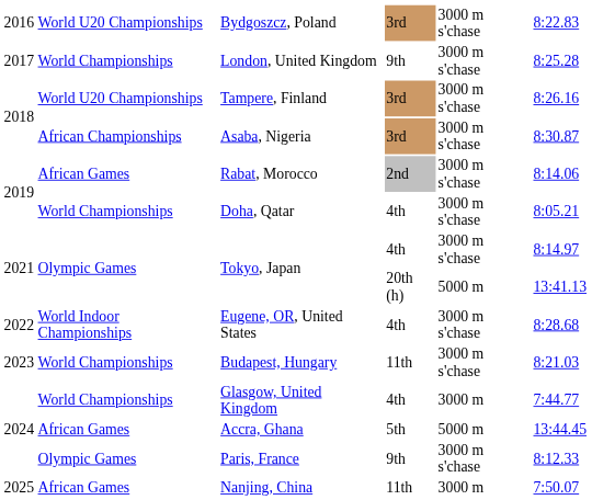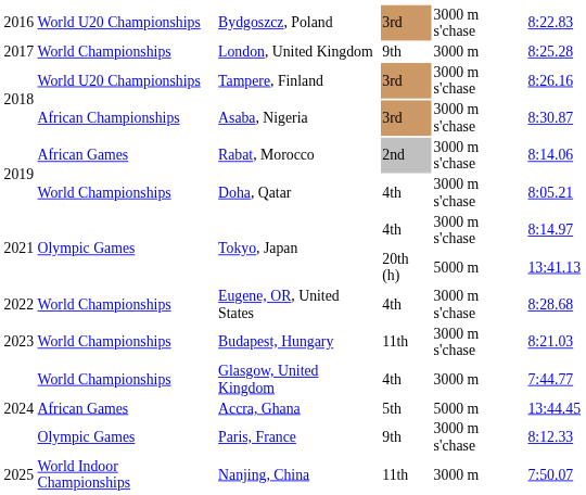 <table>
 <tr>
 <td>2016</td>
 <td><a href='#'>World U20 Championships</a></td>
 <td><a href='#'>Bydgoszcz</a>, Poland</td>
 <td bgcolor=cc9966>3rd</td>
 <td>3000 m s'chase</td>
 <td><a href='#'>8:22.83</a></td>
 </tr>
 <tr>
 <td>2017</td>
 <td><a href='#'>World Championships</a></td>
 <td><a href='#'>London</a>, United Kingdom</td>
 <td>9th</td>
-<td>3000 m s'chase</td>
+<td>3000 m</td>
 <td><a href='#'>8:25.28</a></td>
 </tr>
 <tr>
 <td rowspan=2>2018</td>
 <td><a href='#'>World U20 Championships</a></td>
 <td><a href='#'>Tampere</a>, Finland</td>
 <td bgcolor=cc9966>3rd</td>
 <td>3000 m s'chase</td>
 <td><a href='#'>8:26.16</a></td>
 </tr>
 <tr>
 <td><a href='#'>African Championships</a></td>
 <td><a href='#'>Asaba</a>, Nigeria</td>
 <td bgcolor=cc9966>3rd</td>
 <td>3000 m s'chase</td>
 <td><a href='#'>8:30.87</a></td>
 </tr>
 <tr>
 <td rowspan=2>2019</td>
 <td><a href='#'>African Games</a></td>
 <td><a href='#'>Rabat</a>, Morocco</td>
 <td bgcolor=silver>2nd</td>
 <td>3000 m s'chase</td>
 <td><a href='#'>8:14.06</a></td>
 </tr>
 <tr>
 <td><a href='#'>World Championships</a></td>
 <td><a href='#'>Doha</a>, Qatar</td>
 <td>4th</td>
 <td>3000 m s'chase</td>
 <td><a href='#'>8:05.21</a> </td>
 </tr>
 <tr>
 <td rowspan=2>2021</td>
 <td rowspan=2><a href='#'>Olympic Games</a></td>
 <td rowspan=2><a href='#'>Tokyo</a>, Japan</td>
 <td>4th</td>
 <td>3000 m s'chase</td>
 <td><a href='#'>8:14.97</a></td>
 </tr>
 <tr>
 <td>20th (h)</td>
 <td>5000 m</td>
 <td><a href='#'>13:41.13</a></td>
 </tr>
 <tr>
 <td>2022</td>
-<td><a href='#'>World Indoor Championships</a></td>
+<td><a href='#'>World Championships</a></td>
 <td><a href='#'>Eugene, OR</a>, United States</td>
 <td>4th</td>
 <td>3000 m s'chase</td>
 <td><a href='#'>8:28.68</a></td>
 </tr>
 <tr>
 <td>2023</td>
 <td><a href='#'>World Championships</a></td>
 <td><a href='#'>Budapest, Hungary</a></td>
 <td>11th</td>
 <td>3000 m s'chase</td>
 <td><a href='#'>8:21.03</a></td>
 </tr>
 <tr>
 <td rowspan=3>2024</td>
 <td><a href='#'>World Championships</a></td>
 <td><a href='#'>Glasgow, United Kingdom</a></td>
 <td>4th</td>
 <td>3000 m</td>
 <td><a href='#'>7:44.77</a></td>
 </tr>
 <tr>
 <td><a href='#'>African Games</a></td>
 <td><a href='#'>Accra, Ghana</a></td>
 <td>5th</td>
 <td>5000 m</td>
 <td><a href='#'>13:44.45</a></td>
 </tr>
 <tr>
 <td><a href='#'>Olympic Games</a></td>
 <td><a href='#'>Paris, France</a></td>
 <td>9th</td>
 <td>3000 m s'chase</td>
 <td><a href='#'>8:12.33</a></td>
 </tr>
 <tr>
 <td>2025</td>
-<td><a href='#'>African Games</a></td>
+<td><a href='#'>World Indoor Championships</a></td>
 <td><a href='#'>Nanjing, China</a></td>
 <td>11th</td>
 <td>3000 m</td>
 <td><a href='#'>7:50.07</a></td>
 </tr>
 </table>
